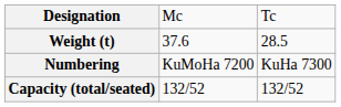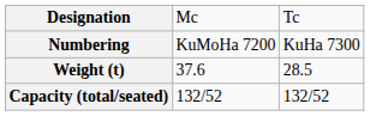 <table class="wikitable">
 <tr>
 <th>Designation</th>
 <td>Mc</td>
 <td>Tc</td>
 </tr>
 <tr>
+<th>Numbering</th>
+<td>KuMoHa 7200</td>
+<td>KuHa 7300</td>
+</tr>
+<tr>
 <th>Weight (t)</th>
 <td>37.6</td>
 <td>28.5</td>
-</tr>
-<tr>
-<th>Numbering</th>
-<td>KuMoHa 7200</td>
-<td>KuHa 7300</td>
 </tr>
 <tr>
 <th>Capacity (total/seated)</th>
 <td>132/52</td>
 <td>132/52</td>
 </tr>
 </table>
